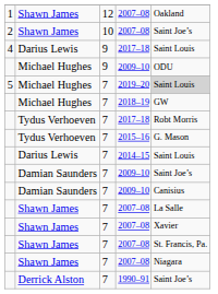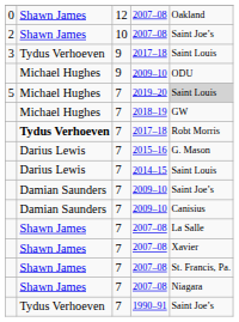 <table class="wikitable">
 <tr>
 </tr>
 <tr>
-<td>1</td>
+<td>0</td>
 <td><a href='#'>Shawn James</a></td>
 <td>12</td>
 <td style="font-size:80%;"><a href='#'>2007–08</a></td>
 <td style="font-size:80%;">Oakland</td>
 </tr>
 <tr>
 <td>2</td>
 <td><a href='#'>Shawn James</a></td>
 <td>10</td>
 <td style="font-size:80%;"><a href='#'>2007–08</a></td>
 <td style="font-size:80%;">Saint Joe’s</td>
 </tr>
 <tr>
-<td>4</td>
-<td>Darius Lewis</td>
+<td>3</td>
+<td>Tydus Verhoeven</td>
 <td>9</td>
 <td style="font-size:80%;"><a href='#'>2017–18</a></td>
 <td style="font-size:80%;">Saint Louis</td>
 </tr>
 <tr>
 <td></td>
 <td>Michael Hughes</td>
 <td>9</td>
 <td style="font-size:80%;"><a href='#'>2009–10</a></td>
 <td style="font-size:80%;">ODU</td>
 </tr>
 <tr>
 <td>5</td>
 <td>Michael Hughes</td>
 <td>7</td>
 <td style="font-size:80%;"><a href='#'>2019–20</a></td>
 <td style="background: lightgrey; font-size:80%;">Saint Louis</td>
 </tr>
 <tr>
 <td></td>
 <td>Michael Hughes</td>
 <td>7</td>
 <td style="font-size:80%;"><a href='#'>2018–19</a></td>
 <td style="font-size:80%;">GW</td>
 </tr>
 <tr>
 <td></td>
-<td>Tydus Verhoeven</td>
+<td><strong>Tydus Verhoeven</strong></td>
 <td>7</td>
 <td style="font-size:80%;"><a href='#'>2017–18</a></td>
 <td style="font-size:80%;">Robt Morris</td>
 </tr>
 <tr>
 <td></td>
-<td>Tydus Verhoeven</td>
+<td>Darius Lewis</td>
 <td>7</td>
 <td style="font-size:80%;"><a href='#'>2015–16</a></td>
 <td style="font-size:80%;">G. Mason</td>
 </tr>
 <tr>
 <td></td>
 <td>Darius Lewis</td>
 <td>7</td>
 <td style="font-size:80%;"><a href='#'>2014–15</a></td>
 <td style="font-size:80%;">Saint Louis</td>
 </tr>
 <tr>
 <td></td>
 <td>Damian Saunders</td>
 <td>7</td>
 <td style="font-size:80%;"><a href='#'>2009–10</a></td>
 <td style="font-size:80%;">Saint Joe’s</td>
 </tr>
 <tr>
 <td></td>
 <td>Damian Saunders</td>
 <td>7</td>
 <td style="font-size:80%;"><a href='#'>2009–10</a></td>
 <td style="font-size:80%;">Canisius</td>
 </tr>
 <tr>
 <td></td>
 <td><a href='#'>Shawn James</a></td>
 <td>7</td>
 <td style="font-size:80%;"><a href='#'>2007–08</a></td>
 <td style="font-size:80%;">La Salle</td>
 </tr>
 <tr>
 <td></td>
 <td><a href='#'>Shawn James</a></td>
 <td>7</td>
 <td style="font-size:80%;"><a href='#'>2007–08</a></td>
 <td style="font-size:80%;">Xavier</td>
 </tr>
 <tr>
 <td></td>
 <td><a href='#'>Shawn James</a></td>
 <td>7</td>
 <td style="font-size:80%;"><a href='#'>2007–08</a></td>
 <td style="font-size:80%;">St. Francis, Pa.</td>
 </tr>
 <tr>
 <td></td>
 <td><a href='#'>Shawn James</a></td>
 <td>7</td>
 <td style="font-size:80%;"><a href='#'>2007–08</a></td>
 <td style="font-size:80%;">Niagara</td>
 </tr>
 <tr>
 <td></td>
-<td><a href='#'>Derrick Alston</a></td>
+<td>Tydus Verhoeven</td>
 <td>7</td>
 <td style="font-size:80%;"><a href='#'>1990–91</a></td>
 <td style="font-size:80%;">Saint Joe’s</td>
 </tr>
 </table>
